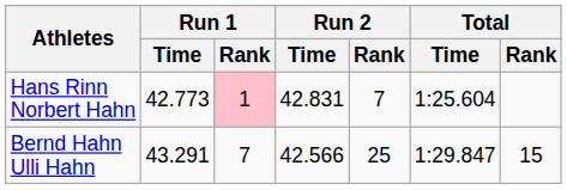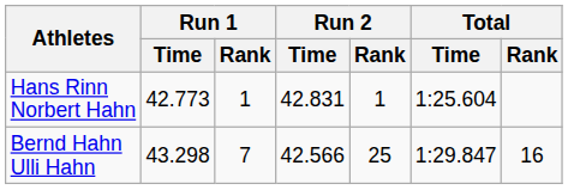 <table class="wikitable" border="1" style="font-size:90%">
 <tr>
 <th rowspan="2">Athletes</th>
 <th colspan="2">Run 1</th>
 <th colspan="2">Run 2</th>
 <th colspan="2">Total</th>
 </tr>
 <tr>
 <th>Time</th>
 <th>Rank</th>
 <th>Time</th>
 <th>Rank</th>
 <th>Time</th>
 <th>Rank</th>
 </tr>
 <tr>
 <td><a href='#'>Hans Rinn</a><br><a href='#'>Norbert Hahn</a></td>
 <td align="center">42.773</td>
-<td align="center" style="background: pink;">1</td>
+<td align="center">1</td>
 <td align="center">42.831</td>
-<td align="center">7</td>
+<td align="center">1</td>
 <td align="center">1:25.604</td>
 <td align="center"></td>
 </tr>
 <tr>
 <td><a href='#'>Bernd Hahn</a><br><a href='#'>Ulli Hahn</a></td>
-<td align="center">43.291</td>
+<td align="center">43.298</td>
 <td align="center">7</td>
 <td align="center">42.566</td>
 <td align="center">25</td>
 <td align="center">1:29.847</td>
-<td align="center">15</td>
+<td align="center">16</td>
 </tr>
 </table>
